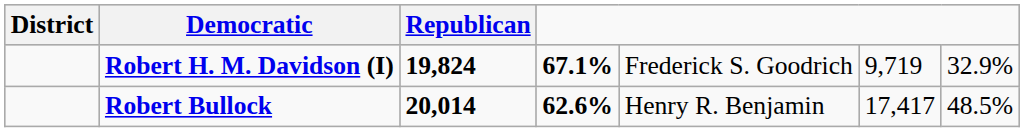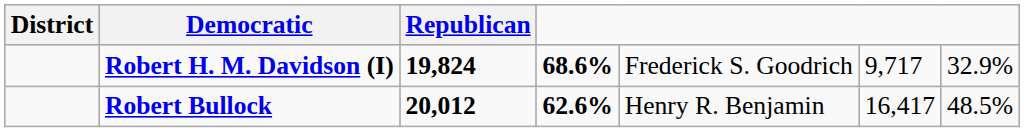 <table class=wikitable>
 <tr>
 <th>District</th>
 <th><a href='#'>Democratic</a></th>
 <th><a href='#'>Republican</a></th>
 </tr>
 <tr>
 <td></td>
 <td><strong><a href='#'>Robert H. M. Davidson</a> (I)</strong></td>
 <td><strong>19,824</strong></td>
-<td><strong>67.1%</strong></td>
+<td><strong>68.6%</strong></td>
 <td>Frederick S. Goodrich</td>
-<td>9,719</td>
+<td>9,717</td>
 <td>32.9%</td>
 </tr>
 <tr>
 <td></td>
 <td><strong><a href='#'>Robert Bullock</a></strong></td>
-<td><strong>20,014</strong></td>
+<td><strong>20,012</strong></td>
 <td><strong>62.6%</strong></td>
 <td>Henry R. Benjamin</td>
-<td>17,417</td>
+<td>16,417</td>
 <td>48.5%</td>
 </tr>
 </table>
